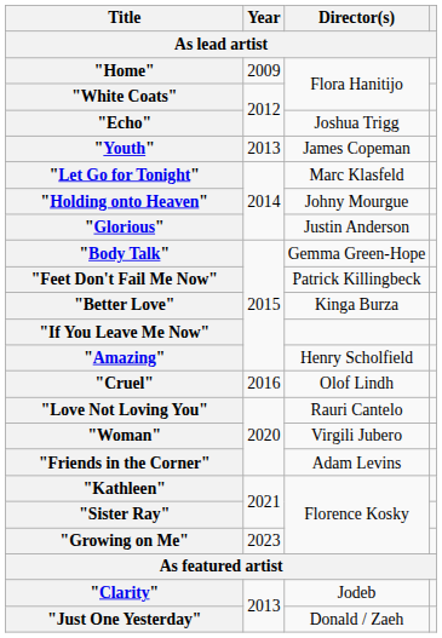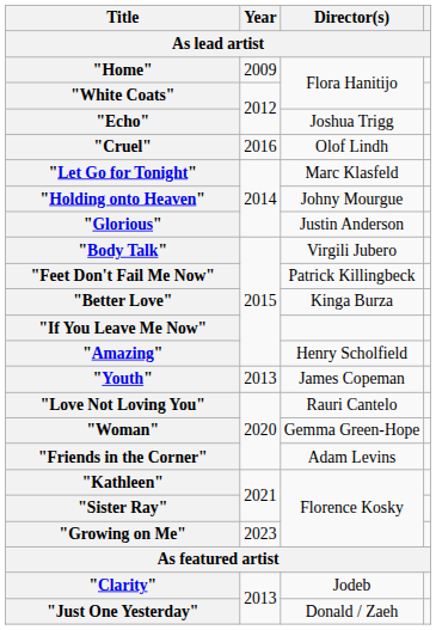 <table class="wikitable plainrowheaders" style="text-align:center;">
 <tr>
 <th scope="col" style="width:14em;">Title</th>
 <th scope="col" style="width:1em;">Year</th>
 <th scope="col">Director(s)</th>
 <th scope="col"></th>
 </tr>
 <tr>
 <th scope="col" colspan="4">As lead artist</th>
 </tr>
 <tr>
 <th scope="row">"Home"</th>
 <td>2009</td>
 <td rowspan="2">Flora Hanitijo</td>
 <td></td>
 </tr>
 <tr>
 <th scope="row">"White Coats"</th>
 <td rowspan="2">2012</td>
 <td></td>
 </tr>
 <tr>
 <th scope="row">"Echo"</th>
 <td>Joshua Trigg</td>
 <td></td>
 </tr>
 <tr>
-<th scope="row">"<a href='#'>Youth</a>"</th>
-<td>2013</td>
-<td>James Copeman</td>
+<th scope="row">"Cruel"</th>
+<td>2016</td>
+<td>Olof Lindh</td>
 <td></td>
 </tr>
 <tr>
 <th scope="row">"<a href='#'>Let Go for Tonight</a>"</th>
 <td rowspan="3">2014</td>
 <td>Marc Klasfeld</td>
 <td></td>
 </tr>
 <tr>
 <th scope="row">"<a href='#'>Holding onto Heaven</a>"</th>
 <td>Johny Mourgue</td>
 <td></td>
 </tr>
 <tr>
 <th scope="row">"<a href='#'>Glorious</a>"</th>
 <td>Justin Anderson</td>
 <td></td>
 </tr>
 <tr>
 <th scope="row">"<a href='#'>Body Talk</a>"</th>
 <td rowspan="5">2015</td>
-<td>Gemma Green-Hope</td>
+<td>Virgili Jubero</td>
 <td></td>
 </tr>
 <tr>
 <th scope="row">"Feet Don't Fail Me Now"</th>
 <td>Patrick Killingbeck</td>
 <td></td>
 </tr>
 <tr>
 <th scope="row">"Better Love"</th>
 <td>Kinga Burza</td>
 <td></td>
 </tr>
 <tr>
 <th scope="row">"If You Leave Me Now"</th>
 <td></td>
 <td></td>
 </tr>
 <tr>
 <th scope="row">"<a href='#'>Amazing</a>"</th>
 <td>Henry Scholfield</td>
 <td></td>
 </tr>
 <tr>
-<th scope="row">"Cruel"</th>
-<td>2016</td>
-<td>Olof Lindh</td>
+<th scope="row">"<a href='#'>Youth</a>"</th>
+<td>2013</td>
+<td>James Copeman</td>
 <td></td>
 </tr>
 <tr>
 <th scope="row">"Love Not Loving You"</th>
 <td rowspan="3">2020</td>
 <td>Rauri Cantelo</td>
 <td></td>
 </tr>
 <tr>
 <th scope="row">"Woman"</th>
-<td>Virgili Jubero</td>
+<td>Gemma Green-Hope</td>
 <td></td>
 </tr>
 <tr>
 <th scope="row">"Friends in the Corner"</th>
 <td>Adam Levins</td>
 <td></td>
 </tr>
 <tr>
 <th scope="row">"Kathleen"</th>
 <td rowspan="2">2021</td>
 <td rowspan="3">Florence Kosky</td>
 <td></td>
 </tr>
 <tr>
 <th scope="row">"Sister Ray"</th>
 <td></td>
 </tr>
 <tr>
 <th scope="row">"Growing on Me"</th>
 <td>2023</td>
 <td></td>
 </tr>
 <tr>
 <th scope="col" colspan="4">As featured artist</th>
 </tr>
 <tr>
 <th scope="row">"<a href='#'>Clarity</a>" </th>
 <td rowspan="2">2013</td>
 <td>Jodeb</td>
 <td></td>
 </tr>
 <tr>
 <th scope="row">"Just One Yesterday"<br></th>
 <td>Donald / Zaeh</td>
 <td></td>
 </tr>
 </table>
